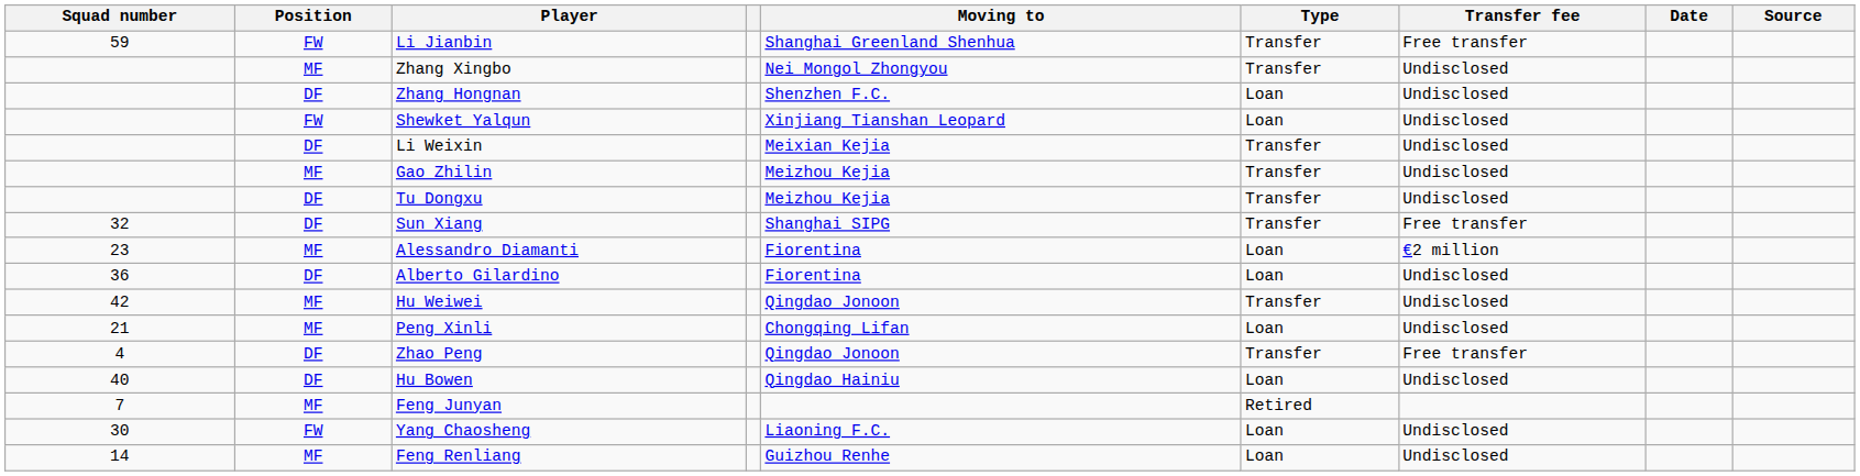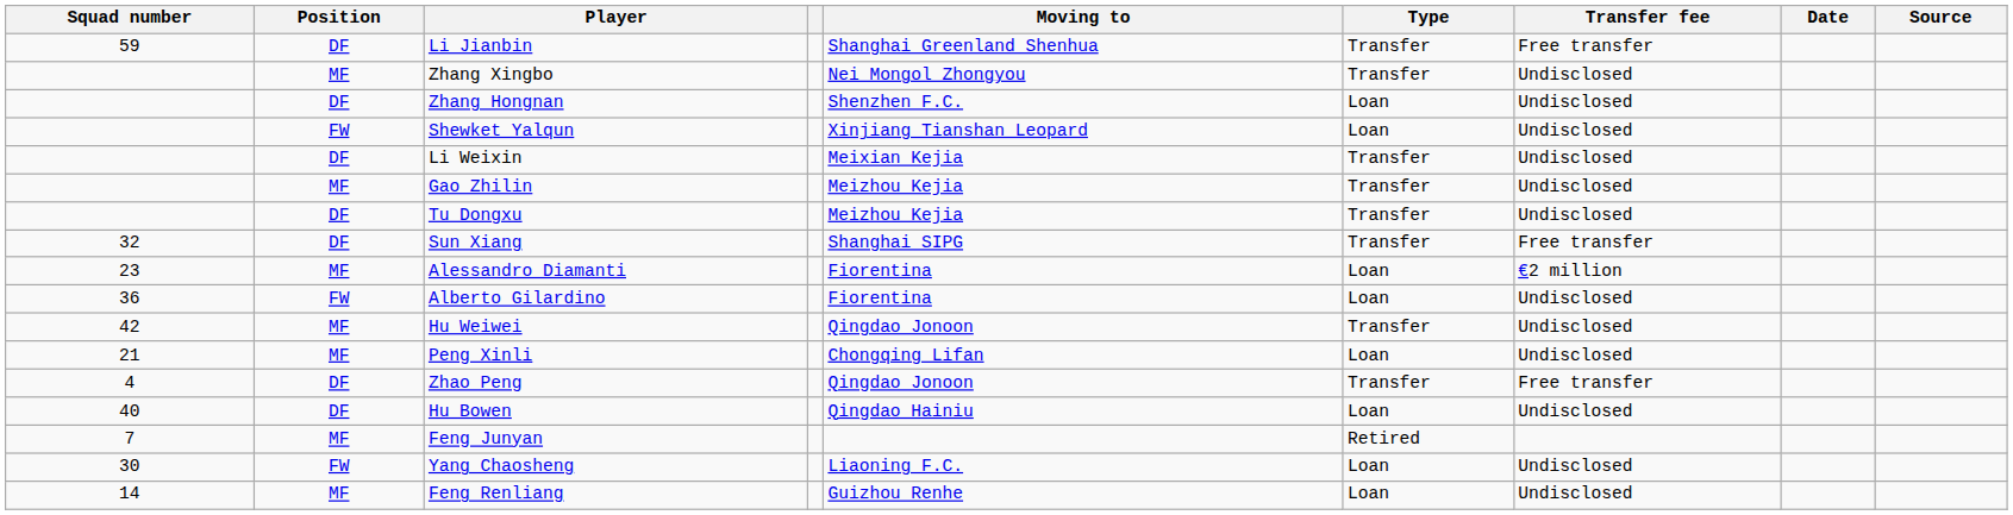 <table class="wikitable sortable" style="width:90%; text-align:left; font-size:95%;">
 <tr>
 <th><strong>Squad number</strong></th>
 <th><strong>Position</strong></th>
 <th><strong>Player</strong></th>
 <th></th>
 <th><strong>Moving to</strong></th>
 <th><strong>Type</strong></th>
 <th><strong>Transfer fee</strong></th>
 <th><strong>Date</strong></th>
 <th><strong>Source</strong></th>
 </tr>
 <tr>
 <td align=center>59</td>
-<td align=center><a href='#'>FW</a></td>
+<td align=center><a href='#'>DF</a></td>
 <td align=left> <a href='#'>Li Jianbin</a></td>
 <td align=center></td>
 <td align=left> <a href='#'>Shanghai Greenland Shenhua</a></td>
 <td>Transfer</td>
 <td>Free transfer</td>
 <td></td>
 <td align=center></td>
 </tr>
 <tr>
 <td align=center></td>
 <td align=center><a href='#'>MF</a></td>
 <td align=left> Zhang Xingbo</td>
 <td align=center></td>
 <td align=left> <a href='#'>Nei Mongol Zhongyou</a></td>
 <td>Transfer</td>
 <td>Undisclosed</td>
 <td></td>
 <td align=center></td>
 </tr>
 <tr>
 <td align=center></td>
 <td align=center><a href='#'>DF</a></td>
 <td align=left> <a href='#'>Zhang Hongnan</a></td>
 <td align=center></td>
 <td align=left> <a href='#'>Shenzhen F.C.</a></td>
 <td>Loan</td>
 <td>Undisclosed</td>
 <td></td>
 <td align=center></td>
 </tr>
 <tr>
 <td align=center></td>
 <td align=center><a href='#'>FW</a></td>
 <td align=left> <a href='#'>Shewket Yalqun</a></td>
 <td align=center></td>
 <td align=left> <a href='#'>Xinjiang Tianshan Leopard</a></td>
 <td>Loan</td>
 <td>Undisclosed</td>
 <td></td>
 <td align=center></td>
 </tr>
 <tr>
 <td align=center></td>
 <td align=center><a href='#'>DF</a></td>
 <td align=left> Li Weixin</td>
 <td align=center></td>
 <td align=left> <a href='#'>Meixian Kejia</a></td>
 <td>Transfer</td>
 <td>Undisclosed</td>
 <td></td>
 <td align=center></td>
 </tr>
 <tr>
 <td align=center></td>
 <td align=center><a href='#'>MF</a></td>
 <td align=left> <a href='#'>Gao Zhilin</a></td>
 <td align=center></td>
 <td align=left> <a href='#'>Meizhou Kejia</a></td>
 <td>Transfer</td>
 <td>Undisclosed</td>
 <td></td>
 <td align=center></td>
 </tr>
 <tr>
 <td align=center></td>
 <td align=center><a href='#'>DF</a></td>
 <td align=left> <a href='#'>Tu Dongxu</a></td>
 <td align=center></td>
 <td align=left> <a href='#'>Meizhou Kejia</a></td>
 <td>Transfer</td>
 <td>Undisclosed</td>
 <td></td>
 <td align=center></td>
 </tr>
 <tr>
 <td align=center>32</td>
 <td align=center><a href='#'>DF</a></td>
 <td align=left> <a href='#'>Sun Xiang</a></td>
 <td align=center></td>
 <td align=left> <a href='#'>Shanghai SIPG</a></td>
 <td>Transfer</td>
 <td>Free transfer</td>
 <td></td>
 <td align=center></td>
 </tr>
 <tr>
 <td align=center>23</td>
 <td align=center><a href='#'>MF</a></td>
 <td align=left> <a href='#'>Alessandro Diamanti</a></td>
 <td align=center></td>
 <td align=left> <a href='#'>Fiorentina</a></td>
 <td>Loan</td>
 <td><a href='#'>€</a>2 million</td>
 <td></td>
 <td align=center></td>
 </tr>
 <tr>
 <td align=center>36</td>
-<td align=center><a href='#'>DF</a></td>
+<td align=center><a href='#'>FW</a></td>
 <td align=left> <a href='#'>Alberto Gilardino</a></td>
 <td align=center></td>
 <td align=left> <a href='#'>Fiorentina</a></td>
 <td>Loan</td>
 <td>Undisclosed</td>
 <td></td>
 <td align=center></td>
 </tr>
 <tr>
 <td align=center>42</td>
 <td align=center><a href='#'>MF</a></td>
 <td align=left> <a href='#'>Hu Weiwei</a></td>
 <td align=center></td>
 <td align=left> <a href='#'>Qingdao Jonoon</a></td>
 <td>Transfer</td>
 <td>Undisclosed</td>
 <td></td>
 <td align=center></td>
 </tr>
 <tr>
 <td align=center>21</td>
 <td align=center><a href='#'>MF</a></td>
 <td align=left> <a href='#'>Peng Xinli</a></td>
 <td align=center></td>
 <td align=left> <a href='#'>Chongqing Lifan</a></td>
 <td>Loan</td>
 <td>Undisclosed</td>
 <td></td>
 <td align=center></td>
 </tr>
 <tr>
 <td align=center>4</td>
 <td align=center><a href='#'>DF</a></td>
 <td align=left> <a href='#'>Zhao Peng</a></td>
 <td align=center></td>
 <td align=left> <a href='#'>Qingdao Jonoon</a></td>
 <td>Transfer</td>
 <td>Free transfer</td>
 <td></td>
 <td align=center></td>
 </tr>
 <tr>
 <td align=center>40</td>
 <td align=center><a href='#'>DF</a></td>
 <td align=left> <a href='#'>Hu Bowen</a></td>
 <td align=center></td>
 <td align=left> <a href='#'>Qingdao Hainiu</a></td>
 <td>Loan</td>
 <td>Undisclosed</td>
 <td></td>
 <td align=center></td>
 </tr>
 <tr>
 <td align=center>7</td>
 <td align=center><a href='#'>MF</a></td>
 <td align=left> <a href='#'>Feng Junyan</a></td>
 <td align=center></td>
 <td align=left></td>
 <td>Retired</td>
 <td></td>
 <td></td>
 <td align=center></td>
 </tr>
 <tr>
 <td align=center>30</td>
 <td align=center><a href='#'>FW</a></td>
 <td align=left> <a href='#'>Yang Chaosheng</a></td>
 <td align=center></td>
 <td align=left> <a href='#'>Liaoning F.C.</a></td>
 <td>Loan</td>
 <td>Undisclosed</td>
 <td></td>
 <td align=center></td>
 </tr>
 <tr>
 <td align=center>14</td>
 <td align=center><a href='#'>MF</a></td>
 <td align=left> <a href='#'>Feng Renliang</a></td>
 <td align=center></td>
 <td align=left> <a href='#'>Guizhou Renhe</a></td>
 <td>Loan</td>
 <td>Undisclosed</td>
 <td></td>
 <td align=center></td>
 </tr>
 </table>
